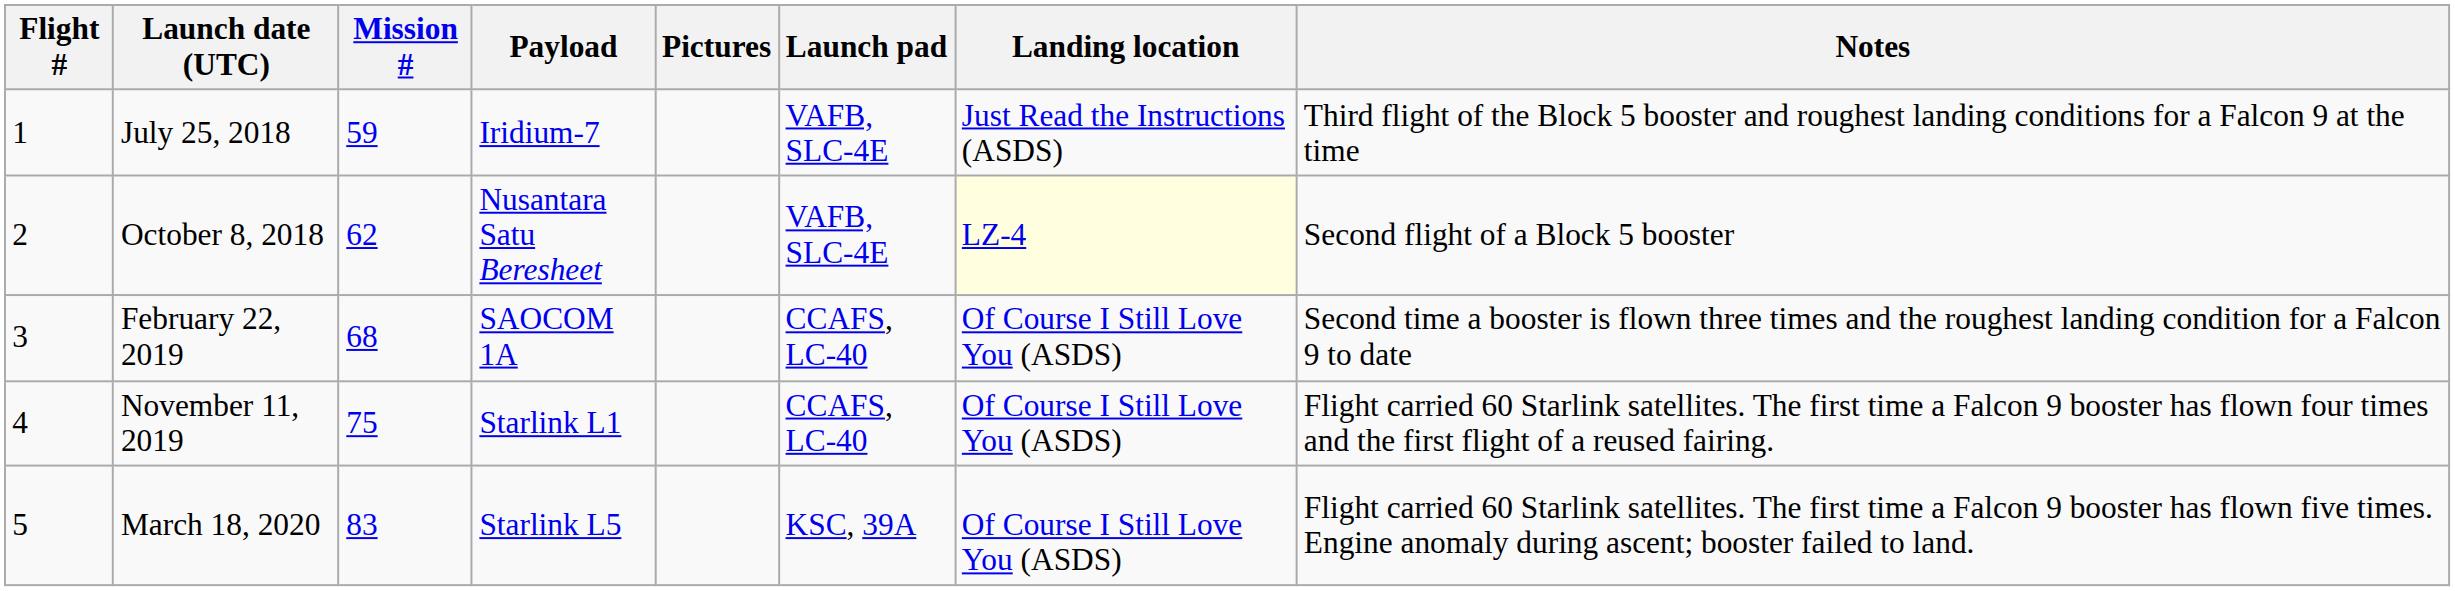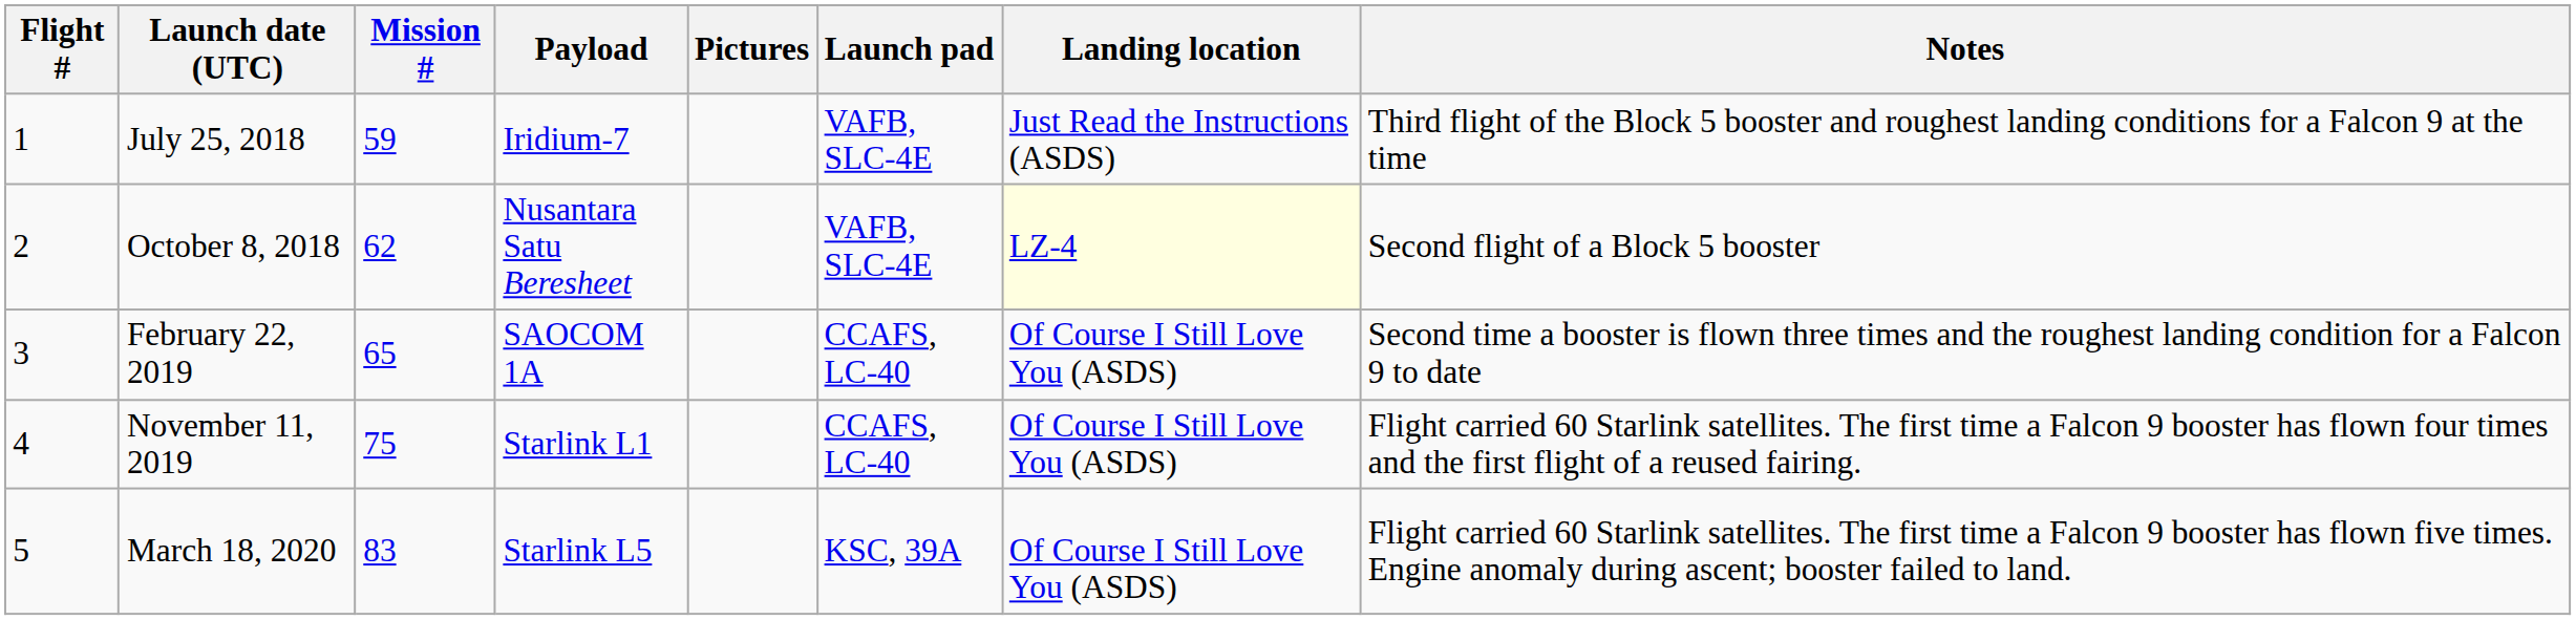 <table class="wikitable">
 <tr>
 <th>Flight #</th>
 <th>Launch date (UTC)</th>
 <th><a href='#'>Mission #</a></th>
 <th>Payload</th>
 <th>Pictures</th>
 <th>Launch pad</th>
 <th>Landing location</th>
 <th>Notes</th>
 </tr>
 <tr>
 <td>1</td>
 <td>July 25, 2018</td>
 <td><a href='#'>59</a></td>
 <td><a href='#'>Iridium-7</a></td>
 <td></td>
 <td><a href='#'>VAFB, SLC-4E</a></td>
 <td><a href='#'>Just Read the Instructions</a> (ASDS)</td>
 <td>Third flight of the Block 5 booster and roughest landing conditions for a Falcon 9 at the time</td>
 </tr>
 <tr>
 <td>2</td>
 <td>October 8, 2018</td>
 <td><a href='#'>62</a></td>
 <td><a href='#'>Nusantara Satu</a><br><em><a href='#'>Beresheet</a></em></td>
 <td></td>
 <td><a href='#'>VAFB, SLC-4E</a></td>
 <td style="background: lightyellow;"><a href='#'>LZ-4</a></td>
 <td>Second flight of a Block 5 booster</td>
 </tr>
 <tr>
 <td>3</td>
 <td>February 22, 2019</td>
-<td><a href='#'>68</a></td>
+<td><a href='#'>65</a></td>
 <td><a href='#'>SAOCOM 1A</a></td>
 <td></td>
 <td><a href='#'>CCAFS</a>, <a href='#'>LC-40</a></td>
 <td><a href='#'>Of Course I Still Love You</a> (ASDS)</td>
 <td>Second time a booster is flown three times and the roughest landing condition for a Falcon 9 to date</td>
 </tr>
 <tr>
 <td>4</td>
 <td>November 11, 2019</td>
 <td><a href='#'>75</a></td>
 <td><a href='#'>Starlink L1</a></td>
 <td></td>
 <td><a href='#'>CCAFS</a>, <a href='#'>LC-40</a></td>
 <td><a href='#'>Of Course I Still Love You</a> (ASDS)</td>
 <td>Flight carried 60 Starlink satellites. The first time a Falcon 9 booster has flown four times and the first flight of a reused fairing.</td>
 </tr>
 <tr>
 <td>5</td>
 <td>March 18, 2020</td>
 <td><a href='#'>83</a></td>
 <td><a href='#'>Starlink L5</a></td>
 <td></td>
 <td><a href='#'>KSC</a>, <a href='#'>39A</a></td>
 <td><strong>  </strong><br><a href='#'>Of Course I Still Love You</a> (ASDS)</td>
 <td>Flight carried 60 Starlink satellites. The first time a Falcon 9 booster has flown five times. Engine anomaly during ascent; booster failed to land.</td>
 </tr>
 </table>
